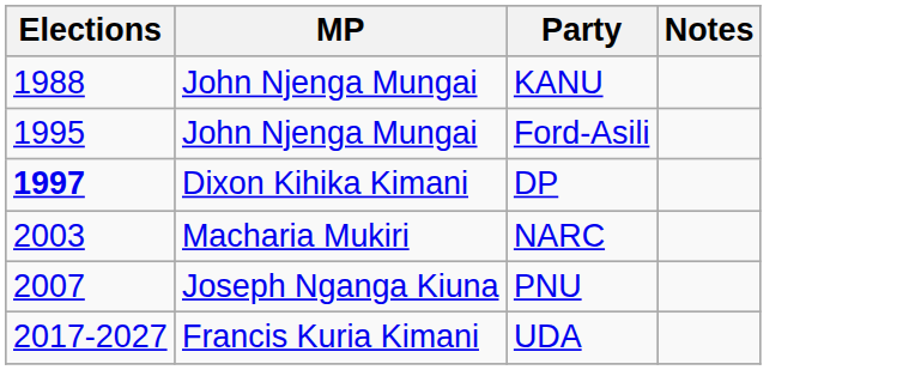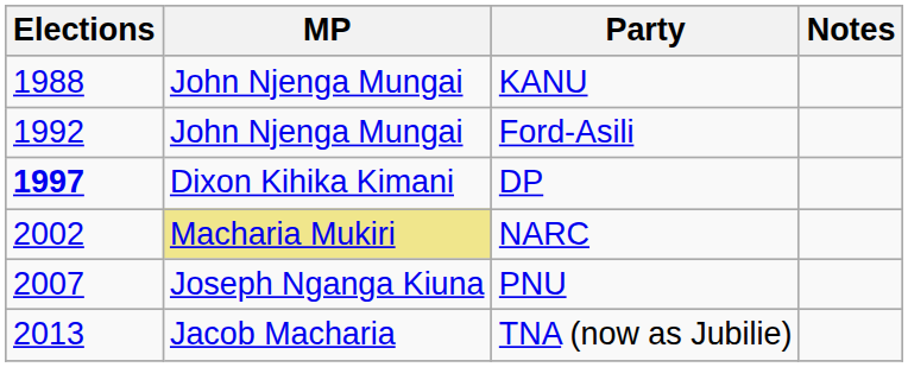 <table class="wikitable">
 <tr>
 <th>Elections</th>
 <th>MP </th>
 <th>Party</th>
 <th>Notes</th>
 </tr>
 <tr>
 <td><a href='#'>1988</a></td>
 <td><a href='#'>John Njenga Mungai</a></td>
 <td><a href='#'>KANU</a></td>
 <td></td>
 </tr>
 <tr>
-<td><a href='#'>1995</a></td>
+<td><a href='#'>1992</a></td>
 <td><a href='#'>John Njenga Mungai</a></td>
 <td><a href='#'>Ford-Asili</a></td>
 <td></td>
 </tr>
 <tr>
 <td><strong><a href='#'>1997</a></strong></td>
 <td><a href='#'>Dixon Kihika Kimani</a></td>
 <td><a href='#'>DP</a></td>
 <td></td>
 </tr>
 <tr>
-<td><a href='#'>2003</a></td>
-<td><a href='#'>Macharia Mukiri</a></td>
+<td><a href='#'>2002</a></td>
+<td style="background: khaki;"><a href='#'>Macharia Mukiri</a></td>
 <td><a href='#'>NARC</a></td>
 <td></td>
 </tr>
 <tr>
 <td><a href='#'>2007</a></td>
 <td><a href='#'>Joseph Nganga Kiuna</a></td>
 <td><a href='#'>PNU</a></td>
 <td></td>
 </tr>
 <tr>
-<td><a href='#'>2017-2027</a></td>
-<td><a href='#'>Francis Kuria Kimani</a></td>
-<td><a href='#'>UDA</a></td>
+<td><a href='#'>2013</a></td>
+<td><a href='#'>Jacob Macharia</a></td>
+<td><a href='#'>TNA</a> (now as Jubilie)</td>
 <td></td>
 </tr>
 </table>
